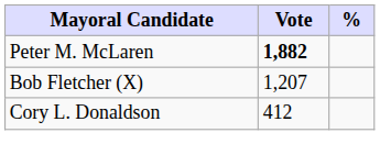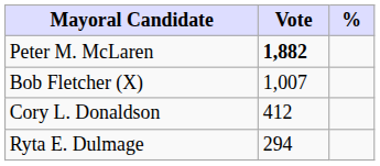 <table class="wikitable">
 <tr>
 <th style="background:#ddf; width:200px;">Mayoral Candidate  </th>
 <th style="background:#ddf; width:50px;">Vote</th>
 <th style="background:#ddf; width:30px;">%</th>
 </tr>
 <tr>
 <td>Peter M. McLaren</td>
 <td><strong>1,882</strong></td>
 <td></td>
 </tr>
 <tr>
 <td>Bob Fletcher (X)</td>
-<td>1,207</td>
+<td>1,007</td>
 <td></td>
 </tr>
 <tr>
 <td>Cory L. Donaldson</td>
 <td>412</td>
 <td></td>
 </tr>
+<tr>
+<td>Ryta E. Dulmage</td>
+<td>294</td>
+<td></td>
+</tr>
 </table>
